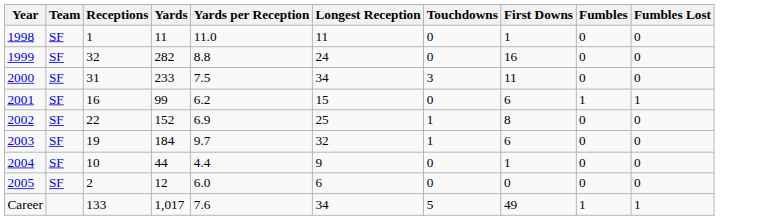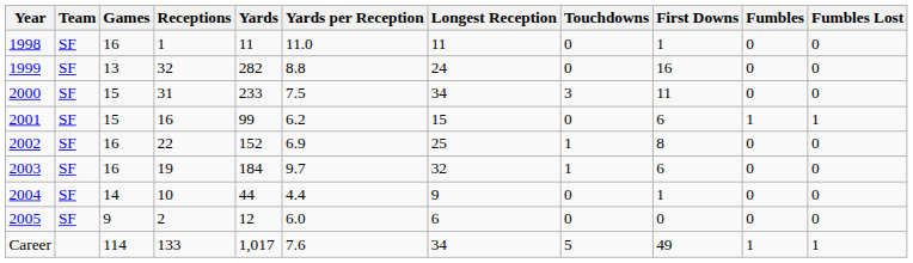 <table class="wikitable">
 <tr>
 <th>Year</th>
 <th>Team</th>
+<th>Games</th>
 <th>Receptions</th>
 <th>Yards</th>
 <th>Yards per Reception</th>
 <th>Longest Reception</th>
 <th>Touchdowns</th>
 <th>First Downs</th>
 <th>Fumbles</th>
 <th>Fumbles Lost</th>
 </tr>
 <tr>
 <td><a href='#'>1998</a></td>
 <td><a href='#'>SF</a></td>
+<td>16</td>
 <td>1</td>
 <td>11</td>
 <td>11.0</td>
 <td>11</td>
 <td>0</td>
 <td>1</td>
 <td>0</td>
 <td>0</td>
 </tr>
 <tr>
 <td><a href='#'>1999</a></td>
 <td><a href='#'>SF</a></td>
+<td>13</td>
 <td>32</td>
 <td>282</td>
 <td>8.8</td>
 <td>24</td>
 <td>0</td>
 <td>16</td>
 <td>0</td>
 <td>0</td>
 </tr>
 <tr>
 <td><a href='#'>2000</a></td>
 <td><a href='#'>SF</a></td>
+<td>15</td>
 <td>31</td>
 <td>233</td>
 <td>7.5</td>
 <td>34</td>
 <td>3</td>
 <td>11</td>
 <td>0</td>
 <td>0</td>
 </tr>
 <tr>
 <td><a href='#'>2001</a></td>
 <td><a href='#'>SF</a></td>
+<td>15</td>
 <td>16</td>
 <td>99</td>
 <td>6.2</td>
 <td>15</td>
 <td>0</td>
 <td>6</td>
 <td>1</td>
 <td>1</td>
 </tr>
 <tr>
 <td><a href='#'>2002</a></td>
 <td><a href='#'>SF</a></td>
+<td>16</td>
 <td>22</td>
 <td>152</td>
 <td>6.9</td>
 <td>25</td>
 <td>1</td>
 <td>8</td>
 <td>0</td>
 <td>0</td>
 </tr>
 <tr>
 <td><a href='#'>2003</a></td>
 <td><a href='#'>SF</a></td>
+<td>16</td>
 <td>19</td>
 <td>184</td>
 <td>9.7</td>
 <td>32</td>
 <td>1</td>
 <td>6</td>
 <td>0</td>
 <td>0</td>
 </tr>
 <tr>
 <td><a href='#'>2004</a></td>
 <td><a href='#'>SF</a></td>
+<td>14</td>
 <td>10</td>
 <td>44</td>
 <td>4.4</td>
 <td>9</td>
 <td>0</td>
 <td>1</td>
 <td>0</td>
 <td>0</td>
 </tr>
 <tr>
 <td><a href='#'>2005</a></td>
 <td><a href='#'>SF</a></td>
+<td>9</td>
 <td>2</td>
 <td>12</td>
 <td>6.0</td>
 <td>6</td>
 <td>0</td>
 <td>0</td>
 <td>0</td>
 <td>0</td>
 </tr>
 <tr>
 <td>Career</td>
 <td></td>
+<td>114</td>
 <td>133</td>
 <td>1,017</td>
 <td>7.6</td>
 <td>34</td>
 <td>5</td>
 <td>49</td>
 <td>1</td>
 <td>1</td>
 </tr>
 </table>
